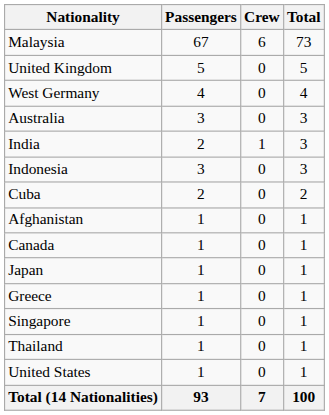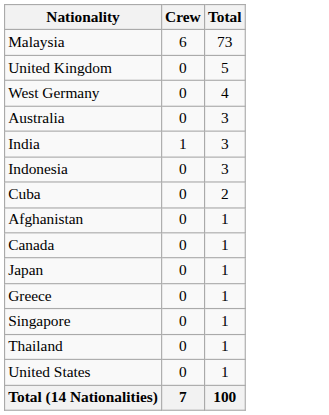 <table class="sortable wikitable" style="font-size:85%;">
 <tr>
 <th>Nationality</th>
-<th>Passengers</th>
 <th>Crew</th>
 <th>Total</th>
 </tr>
 <tr>
 <td>  Malaysia</td>
-<td align=center>67</td>
 <td align=center>6</td>
 <td align=center>73</td>
 </tr>
 <tr>
 <td> United Kingdom</td>
-<td align=center>5</td>
 <td align=center>0</td>
 <td align=center>5</td>
 </tr>
 <tr>
 <td> West Germany</td>
-<td align=center>4</td>
 <td align=center>0</td>
 <td align=center>4</td>
 </tr>
 <tr>
 <td> Australia</td>
-<td align=center>3</td>
 <td align=center>0</td>
 <td align=center>3</td>
 </tr>
 <tr>
 <td> India</td>
-<td align=center>2</td>
 <td align=center>1</td>
 <td align=center>3</td>
 </tr>
 <tr>
 <td> Indonesia</td>
-<td align=center>3</td>
 <td align=center>0</td>
 <td align=center>3</td>
 </tr>
 <tr>
 <td> Cuba</td>
-<td align=center>2</td>
 <td align=center>0</td>
 <td align=center>2</td>
 </tr>
 <tr>
 <td> Afghanistan</td>
-<td align=center>1</td>
 <td align=center>0</td>
 <td align=center>1</td>
 </tr>
 <tr>
 <td> Canada</td>
-<td align=center>1</td>
 <td align=center>0</td>
 <td align=center>1</td>
 </tr>
 <tr>
 <td> Japan</td>
-<td align=center>1</td>
 <td align=center>0</td>
 <td align=center>1</td>
 </tr>
 <tr>
 <td> Greece</td>
-<td align=center>1</td>
 <td align=center>0</td>
 <td align=center>1</td>
 </tr>
 <tr>
 <td> Singapore</td>
-<td align=center>1</td>
 <td align=center>0</td>
 <td align=center>1</td>
 </tr>
 <tr>
 <td> Thailand</td>
-<td align=center>1</td>
 <td align=center>0</td>
 <td align=center>1</td>
 </tr>
 <tr>
 <td> United States</td>
-<td align=center>1</td>
 <td align=center>0</td>
 <td align=center>1</td>
 </tr>
 <tr>
 <th>Total (14 Nationalities)</th>
-<th>93</th>
 <th>7</th>
 <th>100</th>
 </tr>
 </table>
